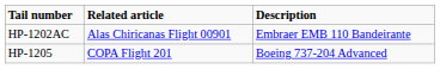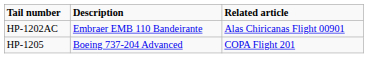 <table class="wikitable" width="90%">
 <tr>
 <td><strong>Tail number</strong></td>
+<td><strong>Description</strong></td>
 <td><strong>Related article</strong></td>
-<td><strong>Description</strong></td>
 </tr>
 <tr>
 <td>HP-1202AC</td>
+<td><a href='#'>Embraer EMB 110 Bandeirante</a></td>
 <td><a href='#'>Alas Chiricanas Flight 00901</a></td>
-<td><a href='#'>Embraer EMB 110 Bandeirante</a></td>
 </tr>
 <tr>
 <td>HP-1205</td>
+<td><a href='#'>Boeing 737-204 Advanced</a></td>
 <td><a href='#'>COPA Flight 201</a></td>
-<td><a href='#'>Boeing 737-204 Advanced</a></td>
 </tr>
 </table>
